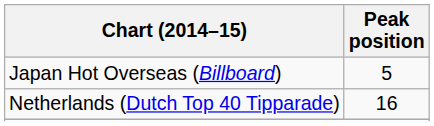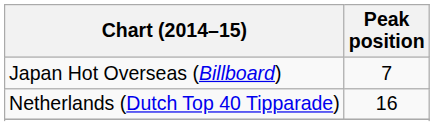 <table class="wikitable sortable">
 <tr>
 <th>Chart (2014–15)</th>
 <th>Peak<br>position</th>
 </tr>
 <tr>
 <td>Japan Hot Overseas (<em><a href='#'>Billboard</a></em>)</td>
-<td style="text-align:center">5</td>
+<td style="text-align:center">7</td>
 </tr>
 <tr>
 <td>Netherlands (<a href='#'>Dutch Top 40 Tipparade</a>)</td>
 <td align="center">16</td>
 </tr>
 <tr>
 </tr>
 <tr>
 </tr>
 </table>
